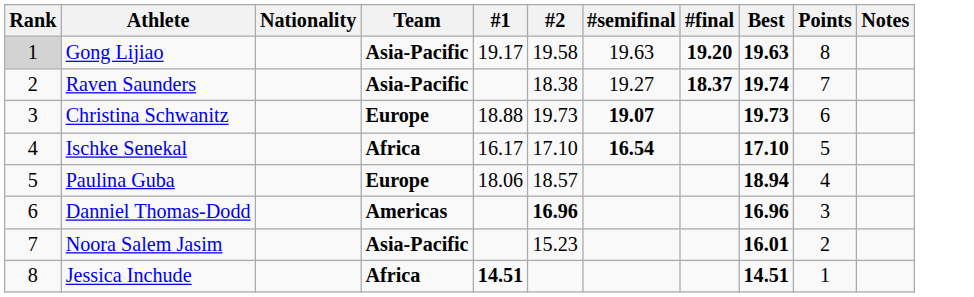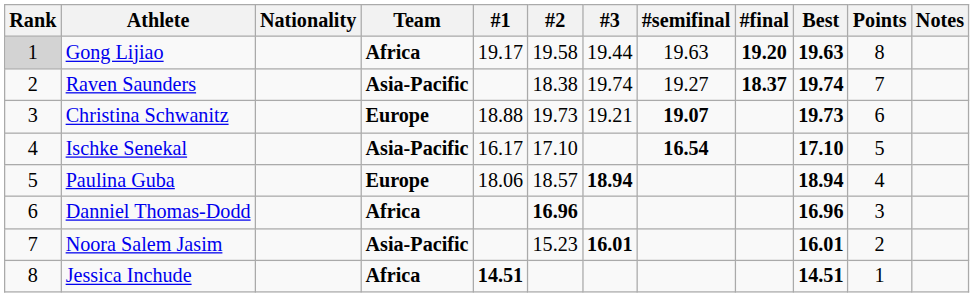 <table class="wikitable sortable" style="text-align:center">
 <tr>
 <th>Rank</th>
 <th>Athlete</th>
 <th>Nationality</th>
 <th>Team</th>
 <th>#1</th>
 <th>#2</th>
+<th>#3</th>
 <th>#semifinal</th>
 <th>#final</th>
 <th>Best</th>
 <th>Points</th>
 <th>Notes</th>
 </tr>
 <tr>
 <td style="background: lightgrey;">1</td>
 <td align="left"><a href='#'>Gong Lijiao</a></td>
 <td align=left></td>
-<td align=left><strong>Asia-Pacific</strong></td>
+<td align=left><strong>Africa</strong></td>
 <td>19.17</td>
 <td>19.58</td>
+<td>19.44</td>
 <td>19.63</td>
 <td><strong>19.20</strong></td>
 <td><strong>19.63</strong></td>
 <td>8</td>
 <td></td>
 </tr>
 <tr>
 <td>2</td>
 <td align="left"><a href='#'>Raven Saunders</a></td>
 <td align=left></td>
 <td align=left><strong>Asia-Pacific</strong></td>
 <td></td>
 <td>18.38</td>
+<td>19.74</td>
 <td>19.27</td>
 <td><strong>18.37</strong></td>
 <td><strong>19.74</strong></td>
 <td>7</td>
 <td></td>
 </tr>
 <tr>
 <td>3</td>
 <td align="left"><a href='#'>Christina Schwanitz</a></td>
 <td align=left></td>
 <td align=left><strong>Europe</strong></td>
 <td>18.88</td>
 <td>19.73</td>
+<td>19.21</td>
 <td><strong>19.07</strong></td>
 <td></td>
 <td><strong>19.73</strong></td>
 <td>6</td>
 <td></td>
 </tr>
 <tr>
 <td>4</td>
 <td align="left"><a href='#'>Ischke Senekal</a></td>
 <td align=left></td>
-<td align=left><strong>Africa</strong></td>
+<td align=left><strong>Asia-Pacific</strong></td>
 <td>16.17</td>
 <td>17.10</td>
+<td></td>
 <td><strong>16.54</strong></td>
 <td></td>
 <td><strong>17.10</strong></td>
 <td>5</td>
 <td></td>
 </tr>
 <tr>
 <td>5</td>
 <td align="left"><a href='#'>Paulina Guba</a></td>
 <td align=left></td>
 <td align=left><strong>Europe</strong></td>
 <td>18.06</td>
 <td>18.57</td>
+<td><strong>18.94</strong></td>
 <td></td>
 <td></td>
 <td><strong>18.94</strong></td>
 <td>4</td>
 <td></td>
 </tr>
 <tr>
 <td>6</td>
 <td align="left"><a href='#'>Danniel Thomas-Dodd</a></td>
 <td align=left></td>
-<td align=left><strong>Americas</strong></td>
+<td align=left><strong>Africa</strong></td>
 <td></td>
 <td><strong>16.96</strong></td>
+<td></td>
 <td></td>
 <td></td>
 <td><strong>16.96</strong></td>
 <td>3</td>
 <td></td>
 </tr>
 <tr>
 <td>7</td>
 <td align="left"><a href='#'>Noora Salem Jasim</a></td>
 <td align=left></td>
 <td align=left><strong>Asia-Pacific</strong></td>
 <td></td>
 <td>15.23</td>
+<td><strong>16.01</strong></td>
 <td></td>
 <td></td>
 <td><strong>16.01</strong></td>
 <td>2</td>
 <td></td>
 </tr>
 <tr>
 <td>8</td>
 <td align="left"><a href='#'>Jessica Inchude</a></td>
 <td align=left></td>
 <td align=left><strong>Africa</strong></td>
 <td><strong>14.51</strong></td>
 <td></td>
 <td></td>
 <td></td>
+<td></td>
 <td><strong>14.51</strong></td>
 <td>1</td>
 <td></td>
 </tr>
 </table>
